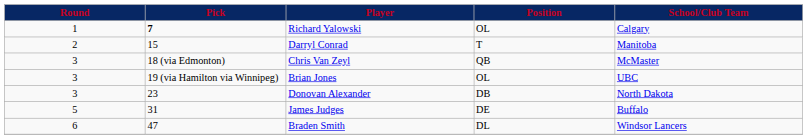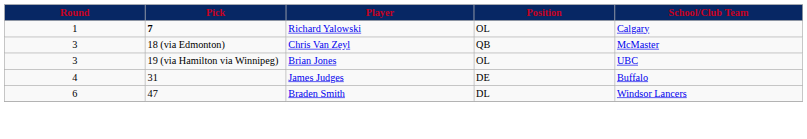 <table class="wikitable sortable sortable">
 <tr>
 <th style="background:#072764;color:#c6011f;" width="15%">Round</th>
 <th style="background:#072764;color:#c6011f;" width="15%">Pick</th>
 <th style="background:#072764;color:#c6011f;" width="20%">Player</th>
 <th style="background:#072764;color:#c6011f;" width="15%">Position</th>
 <th style="background:#072764;color:#c6011f;" width="20%">School/Club Team</th>
 </tr>
 <tr>
 <td align=center>1</td>
 <td><strong>7</strong></td>
 <td><a href='#'>Richard Yalowski</a></td>
 <td>OL</td>
 <td><a href='#'>Calgary</a></td>
 </tr>
 <tr>
-<td align=center>2</td>
-<td>15</td>
-<td><a href='#'>Darryl Conrad</a></td>
-<td>T</td>
-<td><a href='#'>Manitoba</a></td>
-</tr>
-<tr>
 <td align=center>3</td>
 <td>18 (via Edmonton)</td>
 <td><a href='#'>Chris Van Zeyl</a></td>
 <td>QB</td>
 <td><a href='#'>McMaster</a></td>
 </tr>
 <tr>
 <td align=center>3</td>
 <td>19 (via Hamilton via Winnipeg)</td>
 <td><a href='#'>Brian Jones</a></td>
 <td>OL</td>
 <td><a href='#'>UBC</a></td>
 </tr>
 <tr>
-<td align=center>3</td>
-<td>23</td>
-<td><a href='#'>Donovan Alexander</a></td>
-<td>DB</td>
-<td><a href='#'>North Dakota</a></td>
-</tr>
-<tr>
-<td align=center>5</td>
+<td align=center>4</td>
 <td>31</td>
 <td><a href='#'>James Judges</a></td>
 <td>DE</td>
 <td><a href='#'>Buffalo</a></td>
 </tr>
 <tr>
 <td align=center>6</td>
 <td>47</td>
 <td><a href='#'>Braden Smith</a></td>
 <td>DL</td>
 <td><a href='#'>Windsor Lancers</a></td>
 </tr>
 <tr>
 </tr>
 </table>
